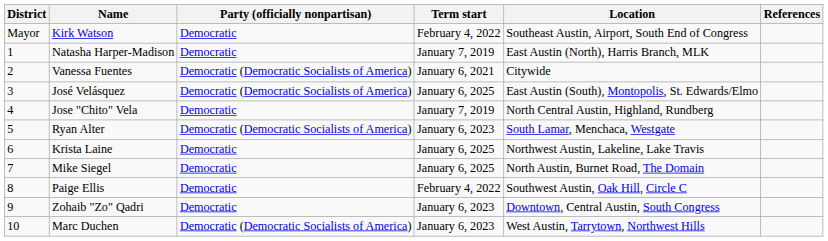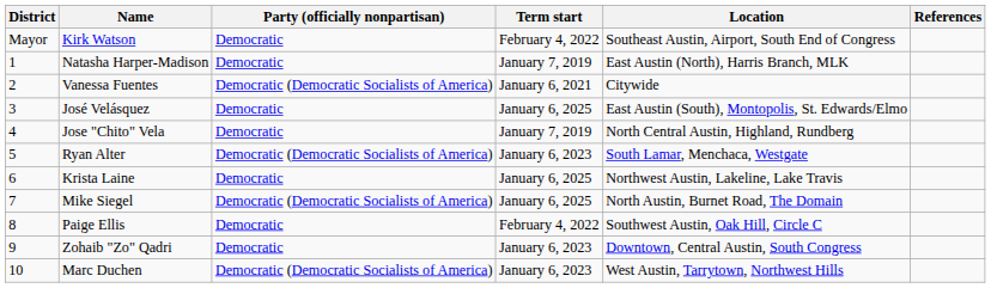 <table class="wikitable sortable">
 <tr>
 <th>District</th>
 <th>Name</th>
 <th>Party (officially nonpartisan)</th>
 <th>Term start</th>
 <th>Location</th>
 <th>References</th>
 </tr>
 <tr>
 <td>Mayor</td>
 <td><a href='#'>Kirk Watson</a></td>
 <td><a href='#'>Democratic</a></td>
 <td>February 4, 2022</td>
 <td>Southeast Austin, Airport, South End of Congress</td>
 <td></td>
 </tr>
 <tr>
 <td>1</td>
 <td>Natasha Harper-Madison</td>
 <td><a href='#'>Democratic</a></td>
 <td>January 7, 2019</td>
 <td>East Austin (North), Harris Branch, MLK</td>
 <td></td>
 </tr>
 <tr>
 <td>2</td>
 <td>Vanessa Fuentes</td>
 <td><a href='#'>Democratic</a> (<a href='#'>Democratic Socialists of America</a>)</td>
 <td>January 6, 2021</td>
 <td>Citywide</td>
 <td></td>
 </tr>
 <tr>
 <td>3</td>
 <td>José Velásquez</td>
-<td><a href='#'>Democratic</a> (<a href='#'>Democratic Socialists of America</a>)</td>
+<td><a href='#'>Democratic</a></td>
 <td>January 6, 2025</td>
 <td>East Austin (South), <a href='#'>Montopolis</a>, St. Edwards/Elmo</td>
 <td></td>
 </tr>
 <tr>
 <td>4</td>
 <td>Jose "Chito" Vela</td>
 <td><a href='#'>Democratic</a></td>
 <td>January 7, 2019</td>
 <td>North Central Austin, Highland, Rundberg</td>
 <td></td>
 </tr>
 <tr>
 <td>5</td>
 <td>Ryan Alter</td>
 <td><a href='#'>Democratic</a> (<a href='#'>Democratic Socialists of America</a>)</td>
 <td>January 6, 2023</td>
 <td><a href='#'>South Lamar</a>, Menchaca, <a href='#'>Westgate</a></td>
 <td></td>
 </tr>
 <tr>
 <td>6</td>
 <td>Krista Laine</td>
 <td><a href='#'>Democratic</a></td>
 <td>January 6, 2025</td>
 <td>Northwest Austin, Lakeline, Lake Travis</td>
 <td></td>
 </tr>
 <tr>
 <td>7</td>
 <td>Mike Siegel</td>
-<td><a href='#'>Democratic</a></td>
+<td><a href='#'>Democratic</a> (<a href='#'>Democratic Socialists of America</a>)</td>
 <td>January 6, 2025</td>
 <td>North Austin, Burnet Road, <a href='#'>The Domain</a></td>
 <td></td>
 </tr>
 <tr>
 <td>8</td>
 <td>Paige Ellis</td>
 <td><a href='#'>Democratic</a></td>
 <td>February 4, 2022</td>
 <td>Southwest Austin, <a href='#'>Oak Hill</a>, <a href='#'>Circle C</a></td>
 <td></td>
 </tr>
 <tr>
 <td>9</td>
 <td>Zohaib "Zo" Qadri</td>
 <td><a href='#'>Democratic</a></td>
 <td>January 6, 2023</td>
 <td><a href='#'>Downtown</a>, Central Austin, <a href='#'>South Congress</a></td>
 <td></td>
 </tr>
 <tr>
 <td>10</td>
 <td>Marc Duchen</td>
 <td><a href='#'>Democratic</a> (<a href='#'>Democratic Socialists of America</a>)</td>
 <td>January 6, 2023</td>
 <td>West Austin, <a href='#'>Tarrytown</a>, <a href='#'>Northwest Hills</a></td>
 <td></td>
 </tr>
 </table>
